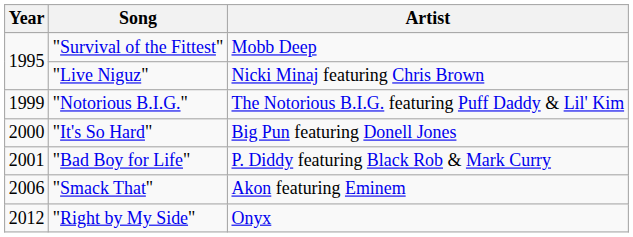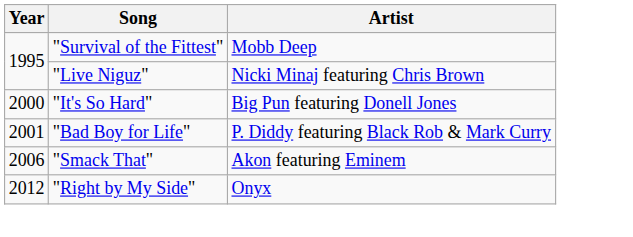 <table class="wikitable sortable">
 <tr>
 <th>Year</th>
 <th>Song</th>
 <th>Artist</th>
 </tr>
 <tr>
 <td rowspan=2>1995</td>
 <td>"<a href='#'>Survival of the Fittest</a>"</td>
 <td><a href='#'>Mobb Deep</a></td>
 </tr>
 <tr>
 <td>"<a href='#'>Live Niguz</a>"</td>
 <td><a href='#'>Nicki Minaj</a> featuring <a href='#'>Chris Brown</a></td>
-</tr>
-<tr>
-<td>1999</td>
-<td>"<a href='#'>Notorious B.I.G.</a>"</td>
-<td><a href='#'>The Notorious B.I.G.</a> featuring <a href='#'>Puff Daddy</a> & <a href='#'>Lil' Kim</a></td>
 </tr>
 <tr>
 <td>2000</td>
 <td>"<a href='#'>It's So Hard</a>"</td>
 <td><a href='#'>Big Pun</a> featuring <a href='#'>Donell Jones</a></td>
 </tr>
 <tr>
 <td>2001</td>
 <td>"<a href='#'>Bad Boy for Life</a>"</td>
 <td><a href='#'>P. Diddy</a> featuring <a href='#'>Black Rob</a> & <a href='#'>Mark Curry</a></td>
 </tr>
 <tr>
 <td>2006</td>
 <td>"<a href='#'>Smack That</a>"</td>
 <td><a href='#'>Akon</a> featuring <a href='#'>Eminem</a></td>
 </tr>
 <tr>
 <td>2012</td>
 <td>"<a href='#'>Right by My Side</a>"</td>
 <td><a href='#'>Onyx</a></td>
 </tr>
 </table>
